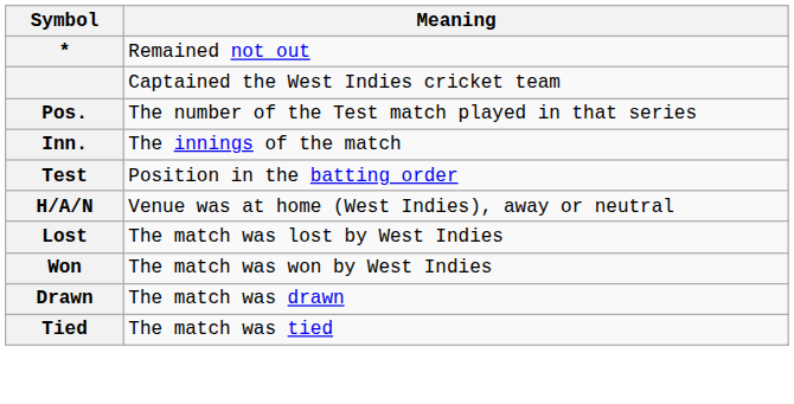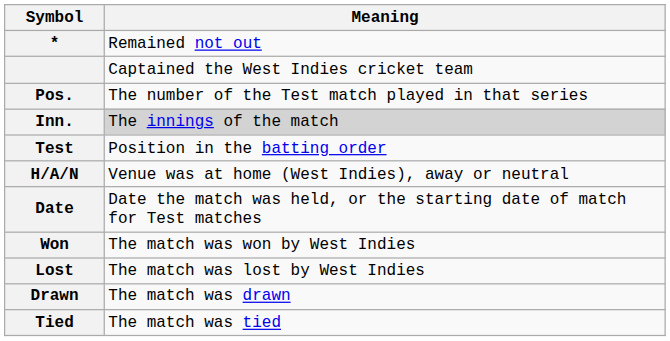 <table class="wikitable plainrowheaders" border="1">
 <tr>
 <th scope="col" style="width:75px">Symbol</th>
 <th scope="col" style="width:450px">Meaning</th>
 </tr>
 <tr>
 <th scope="row">*</th>
 <td>Remained <a href='#'>not out</a></td>
 </tr>
 <tr>
 <th scope="row"></th>
 <td>Captained the West Indies cricket team</td>
 </tr>
 <tr>
 <th scope="row">Pos.</th>
 <td>The number of the Test match played in that series</td>
 </tr>
 <tr>
 <th scope="row">Inn.</th>
-<td>The <a href='#'>innings</a> of the match</td>
+<td style="background: lightgrey;">The <a href='#'>innings</a> of the match</td>
 </tr>
 <tr>
 <th scope="row">Test</th>
 <td>Position in the <a href='#'>batting order</a></td>
 </tr>
 <tr>
 <th scope="row">H/A/N</th>
 <td>Venue was at home (West Indies), away or neutral</td>
 </tr>
 <tr>
-<th scope="row">Lost</th>
-<td>The match was lost by West Indies</td>
+<th scope="row">Date</th>
+<td>Date the match was held, or the starting date of match for Test matches</td>
 </tr>
 <tr>
 <th scope="row">Won</th>
 <td>The match was won by West Indies</td>
+</tr>
+<tr>
+<th scope="row">Lost</th>
+<td>The match was lost by West Indies</td>
 </tr>
 <tr>
 <th scope="row">Drawn</th>
 <td>The match was <a href='#'>drawn</a></td>
 </tr>
 <tr>
 <th scope="row">Tied</th>
 <td>The match was <a href='#'>tied</a></td>
 </tr>
 </table>
